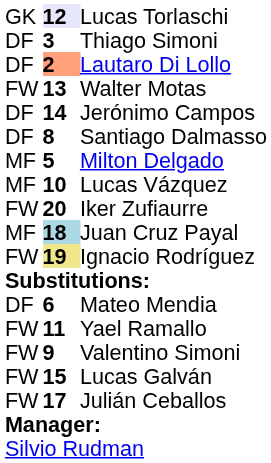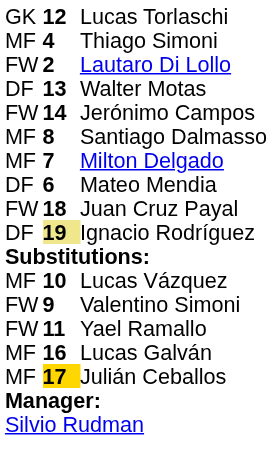 <table style="font-size:90%; margin:0.2em auto;" cellspacing="0" cellpadding="0">
 <tr>
 <th width="25"></th>
 <th width="25"></th>
 </tr>
 <tr>
 <td>GK</td>
-<td style="background: lavender;"><strong>12</strong></td>
+<td><strong>12</strong></td>
 <td> Lucas Torlaschi</td>
 </tr>
 <tr>
-<td>DF</td>
-<td><strong>3</strong></td>
+<td>MF</td>
+<td><strong>4</strong></td>
 <td> Thiago Simoni</td>
 <td></td>
 </tr>
 <tr>
-<td>DF</td>
-<td style="background: lightsalmon;"><strong>2</strong></td>
+<td>FW</td>
+<td><strong>2</strong></td>
 <td> <a href='#'>Lautaro Di Lollo</a></td>
 </tr>
 <tr>
-<td>FW</td>
+<td>DF</td>
 <td><strong>13</strong></td>
 <td> Walter Motas</td>
 <td></td>
 <td></td>
 </tr>
 <tr>
-<td>DF</td>
+<td>FW</td>
 <td><strong>14</strong></td>
 <td> Jerónimo Campos</td>
 </tr>
 <tr>
-<td>DF</td>
+<td>MF</td>
 <td><strong>8</strong></td>
 <td> Santiago Dalmasso</td>
 <td></td>
 <td></td>
 </tr>
 <tr>
 <td>MF</td>
-<td><strong>5</strong></td>
+<td><strong>7</strong></td>
 <td> <a href='#'>Milton Delgado</a></td>
-</tr>
-<tr>
-<td>MF</td>
-<td><strong>10</strong></td>
-<td> Lucas Vázquez</td>
-<td></td>
-<td></td>
-</tr>
-<tr>
-<td>FW</td>
-<td><strong>20</strong></td>
-<td> Iker Zufiaurre</td>
-<td></td>
-<td></td>
-</tr>
-<tr>
-<td>MF</td>
-<td style="background: lightblue;"><strong>18</strong></td>
-<td> Juan Cruz Payal</td>
-</tr>
-<tr>
-<td>FW</td>
-<td style="background: khaki;"><strong>19</strong></td>
-<td> Ignacio Rodríguez</td>
-<td></td>
-<td></td>
-</tr>
-<tr>
-<td colspan=3><strong>Substitutions:</strong></td>
 </tr>
 <tr>
 <td>DF</td>
 <td><strong>6</strong></td>
 <td> Mateo Mendia</td>
 <td></td>
 <td></td>
 </tr>
 <tr>
 <td>FW</td>
-<td><strong>11</strong></td>
-<td> Yael Ramallo</td>
+<td><strong>18</strong></td>
+<td> Juan Cruz Payal</td>
+</tr>
+<tr>
+<td>DF</td>
+<td style="background: khaki;"><strong>19</strong></td>
+<td> Ignacio Rodríguez</td>
+<td></td>
+<td></td>
+</tr>
+<tr>
+<td colspan=3><strong>Substitutions:</strong></td>
+</tr>
+<tr>
+<td>MF</td>
+<td><strong>10</strong></td>
+<td> Lucas Vázquez</td>
 <td></td>
 <td></td>
 </tr>
 <tr>
 <td>FW</td>
 <td><strong>9</strong></td>
 <td> Valentino Simoni</td>
 <td></td>
 <td></td>
 </tr>
 <tr>
 <td>FW</td>
-<td><strong>15</strong></td>
+<td><strong>11</strong></td>
+<td> Yael Ramallo</td>
+<td></td>
+<td></td>
+</tr>
+<tr>
+<td>MF</td>
+<td><strong>16</strong></td>
 <td> Lucas Galván</td>
 <td></td>
 <td></td>
 </tr>
 <tr>
-<td>FW</td>
-<td><strong>17</strong></td>
+<td>MF</td>
+<td style="background: gold;"><strong>17</strong></td>
 <td> Julián Ceballos</td>
 <td></td>
 <td></td>
 </tr>
 <tr>
 <td colspan=3><strong>Manager:</strong></td>
 </tr>
 <tr>
 <td colspan=4> <a href='#'>Silvio Rudman</a></td>
 </tr>
 </table>
